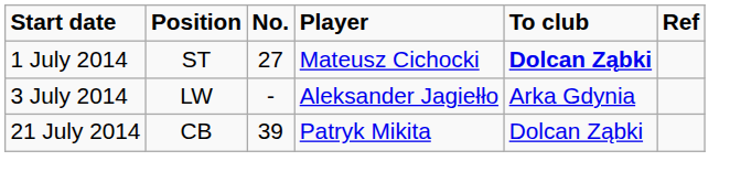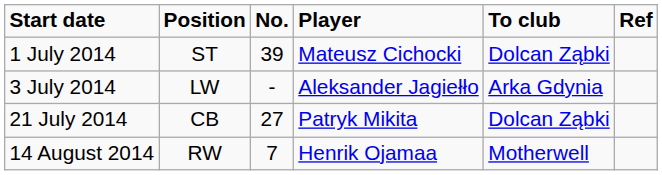 <table class="wikitable sortable">
 <tr>
 <td><strong>Start date</strong></td>
 <td><strong>Position</strong></td>
 <td><strong>No.</strong></td>
 <td><strong>Player</strong></td>
 <td><strong>To club</strong></td>
 <td><strong>Ref</strong></td>
 </tr>
 <tr>
 <td>1 July 2014</td>
 <td style="text-align:center;">ST</td>
-<td style="text-align:center;">27</td>
+<td style="text-align:center;">39</td>
 <td style="text-align:left;"> <a href='#'>Mateusz Cichocki</a></td>
-<td style="text-align:left;"><strong> <a href='#'>Dolcan Ząbki</a></strong></td>
+<td style="text-align:left;"> <a href='#'>Dolcan Ząbki</a></td>
 <td></td>
 </tr>
 <tr>
 <td>3 July 2014</td>
 <td style="text-align:center;">LW</td>
 <td style="text-align:center;">-</td>
 <td style="text-align:left;"> <a href='#'>Aleksander Jagiełło</a></td>
 <td style="text-align:left;"> <a href='#'>Arka Gdynia</a></td>
 <td></td>
 </tr>
 <tr>
 <td>21 July 2014</td>
 <td style="text-align:center;">CB</td>
-<td style="text-align:center;">39</td>
+<td style="text-align:center;">27</td>
 <td style="text-align:left;"> <a href='#'>Patryk Mikita</a></td>
 <td style="text-align:left;"> <a href='#'>Dolcan Ząbki</a></td>
 <td></td>
 </tr>
+<tr>
+<td>14 August 2014</td>
+<td style="text-align:center;">RW</td>
+<td style="text-align:center;">7</td>
+<td style="text-align:left;"> <a href='#'>Henrik Ojamaa</a></td>
+<td style="text-align:left;"> <a href='#'>Motherwell</a></td>
+<td></td>
+</tr>
 </table>
